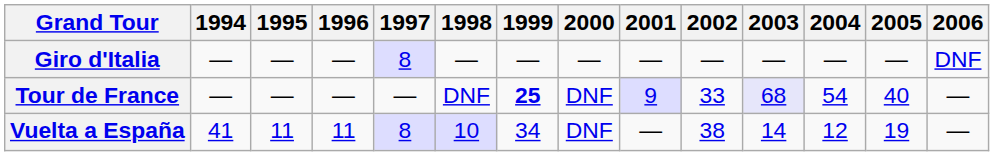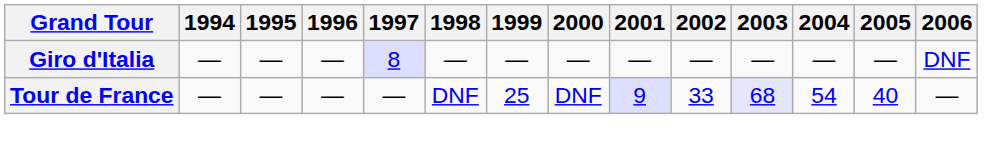 <table class="wikitable plainrowheaders">
 <tr>
 <th scope="col"><a href='#'>Grand Tour</a></th>
 <th scope="col">1994</th>
 <th scope="col">1995</th>
 <th scope="col">1996</th>
 <th scope="col">1997</th>
 <th scope="col">1998</th>
 <th scope="col">1999</th>
 <th scope="col">2000</th>
 <th scope="col">2001</th>
 <th scope="col">2002</th>
 <th scope="col">2003</th>
 <th scope="col">2004</th>
 <th scope="col">2005</th>
 <th scope="col">2006</th>
 </tr>
 <tr style="text-align:center;">
 <th scope="row"> <a href='#'>Giro d'Italia</a></th>
 <td>—</td>
 <td>—</td>
 <td>—</td>
 <td align="center" style="background:#ddddff;"><a href='#'>8</a></td>
 <td>—</td>
 <td>—</td>
 <td>—</td>
 <td>—</td>
 <td>—</td>
 <td>—</td>
 <td>—</td>
 <td>—</td>
 <td><a href='#'>DNF</a></td>
 </tr>
 <tr style="text-align:center;">
 <th scope="row"> <a href='#'>Tour de France</a></th>
 <td>—</td>
 <td>—</td>
 <td>—</td>
 <td>—</td>
 <td><a href='#'>DNF</a></td>
-<td><strong><a href='#'>25</a></strong></td>
+<td><a href='#'>25</a></td>
 <td><a href='#'>DNF</a></td>
 <td align="center" style="background:#ddddff;"><a href='#'>9</a></td>
 <td><a href='#'>33</a></td>
 <td style="background: lavender;"><a href='#'>68</a></td>
 <td><a href='#'>54</a></td>
 <td><a href='#'>40</a></td>
 <td>—</td>
 </tr>
-<tr style="text-align:center;">
-<th scope="row"> <a href='#'>Vuelta a España</a></th>
-<td><a href='#'>41</a></td>
-<td><a href='#'>11</a></td>
-<td><a href='#'>11</a></td>
-<td align="center" style="background:#ddddff;"><a href='#'>8</a></td>
-<td align="center" style="background:#ddddff;"><a href='#'>10</a></td>
-<td><a href='#'>34</a></td>
-<td><a href='#'>DNF</a></td>
-<td>—</td>
-<td><a href='#'>38</a></td>
-<td><a href='#'>14</a></td>
-<td><a href='#'>12</a></td>
-<td><a href='#'>19</a></td>
-<td>—</td>
-</tr>
 </table>
